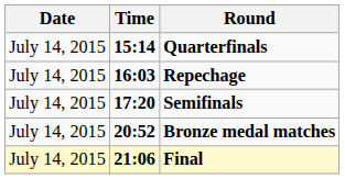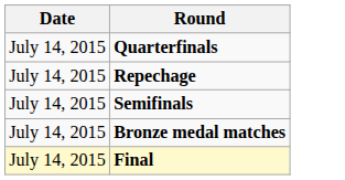 <table class="wikitable">
 <tr>
 <th>Date</th>
-<th>Time</th>
 <th>Round</th>
 </tr>
 <tr>
 <td>July 14, 2015</td>
-<td><strong>15:14</strong></td>
 <td><strong>Quarterfinals</strong></td>
 </tr>
 <tr>
 <td>July 14, 2015</td>
-<td><strong>16:03</strong></td>
 <td><strong>Repechage</strong></td>
 </tr>
 <tr>
 <td>July 14, 2015</td>
-<td><strong>17:20</strong></td>
 <td><strong>Semifinals</strong></td>
 </tr>
 <tr>
 <td>July 14, 2015</td>
-<td><strong>20:52</strong></td>
 <td><strong>Bronze medal matches</strong></td>
 </tr>
 <tr style=background:lemonchiffon>
 <td>July 14, 2015</td>
-<td><strong>21:06</strong></td>
 <td><strong>Final</strong></td>
 </tr>
 </table>
